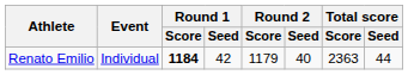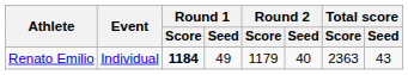 <table class="wikitable" style="font-size:90%">
 <tr>
 <th rowspan="2">Athlete</th>
 <th rowspan="2">Event</th>
 <th colspan="2">Round 1</th>
 <th colspan="2">Round 2</th>
 <th colspan="2">Total score</th>
 </tr>
 <tr style="font-size:95%">
 <th>Score</th>
 <th>Seed</th>
 <th>Score</th>
 <th>Seed</th>
 <th>Score</th>
 <th>Seed</th>
 </tr>
 <tr align=center>
 <td align=left><a href='#'>Renato Emilio</a></td>
 <td style="text-align:left;"><a href='#'>Individual</a></td>
 <td><strong>1184</strong></td>
-<td>42</td>
+<td>49</td>
 <td>1179</td>
 <td>40</td>
 <td>2363</td>
-<td>44</td>
+<td>43</td>
 </tr>
 </table>
